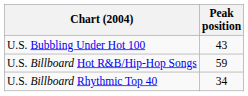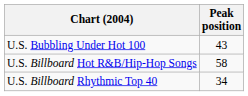 <table class="wikitable sortable">
 <tr>
 <th align="left">Chart (2004)</th>
 <th align="center">Peak<br>position</th>
 </tr>
 <tr>
 <td align="left">U.S. <a href='#'>Bubbling Under Hot 100</a></td>
 <td align="center">43</td>
 </tr>
 <tr>
 <td align="left">U.S. <em>Billboard</em> <a href='#'>Hot R&B/Hip-Hop Songs</a></td>
-<td align="center">59</td>
+<td align="center">58</td>
 </tr>
 <tr>
 <td align="left">U.S. <em>Billboard</em> <a href='#'>Rhythmic Top 40</a></td>
 <td align="center">34</td>
 </tr>
 </table>
